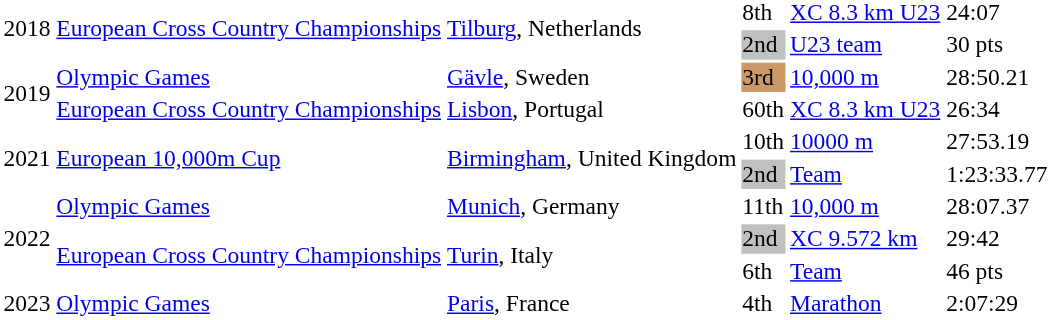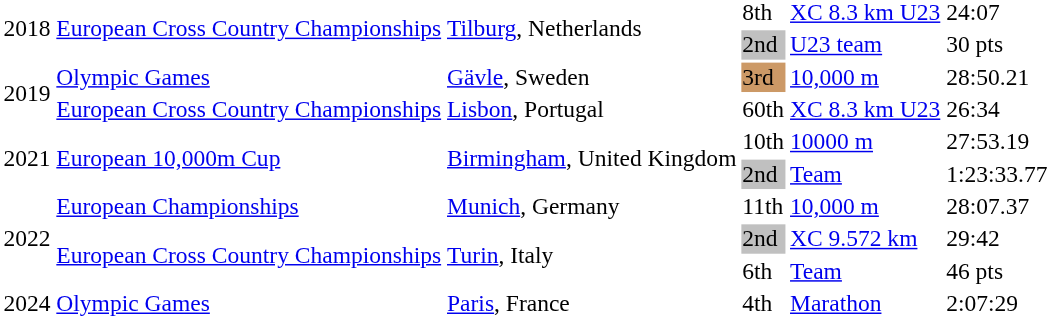 <table>
 <tr>
 <td rowspan=2>2018</td>
 <td rowspan=2><a href='#'>European Cross Country Championships</a></td>
 <td rowspan=2><a href='#'>Tilburg</a>, Netherlands</td>
 <td>8th</td>
 <td><a href='#'>XC 8.3 km U23</a></td>
 <td>24:07</td>
 </tr>
 <tr>
 <td bgcolor=silver>2nd</td>
 <td><a href='#'>U23 team</a></td>
 <td>30 pts</td>
 </tr>
 <tr>
 <td rowspan=2>2019</td>
 <td><a href='#'>Olympic Games</a></td>
 <td><a href='#'>Gävle</a>, Sweden</td>
 <td bgcolor=cc9966>3rd</td>
 <td><a href='#'>10,000 m</a></td>
 <td>28:50.21</td>
 </tr>
 <tr>
 <td><a href='#'>European Cross Country Championships</a></td>
 <td><a href='#'>Lisbon</a>, Portugal</td>
 <td>60th</td>
 <td><a href='#'>XC 8.3 km U23</a></td>
 <td>26:34</td>
 </tr>
 <tr>
 <td rowspan=2>2021</td>
 <td rowspan=2><a href='#'>European 10,000m Cup</a></td>
 <td rowspan=2><a href='#'>Birmingham</a>, United Kingdom</td>
 <td>10th</td>
 <td><a href='#'>10000 m</a></td>
 <td>27:53.19 </td>
 </tr>
 <tr>
 <td bgcolor=silver>2nd</td>
 <td><a href='#'>Team</a></td>
 <td>1:23:33.77</td>
 </tr>
 <tr>
 <td rowspan=3>2022</td>
-<td><a href='#'>Olympic Games</a></td>
+<td><a href='#'>European Championships</a></td>
 <td><a href='#'>Munich</a>, Germany</td>
 <td>11th</td>
 <td><a href='#'>10,000 m</a></td>
 <td>28:07.37</td>
 </tr>
 <tr>
 <td rowspan=2><a href='#'>European Cross Country Championships</a></td>
 <td rowspan=2><a href='#'>Turin</a>, Italy</td>
 <td bgcolor=silver>2nd</td>
 <td><a href='#'>XC 9.572 km</a></td>
 <td>29:42</td>
 </tr>
 <tr>
 <td>6th</td>
 <td><a href='#'>Team</a></td>
 <td>46 pts</td>
 </tr>
 <tr>
-<td>2023</td>
+<td>2024</td>
 <td><a href='#'>Olympic Games</a></td>
 <td><a href='#'>Paris</a>, France</td>
 <td>4th</td>
 <td><a href='#'>Marathon</a></td>
 <td>2:07:29</td>
 </tr>
 </table>
